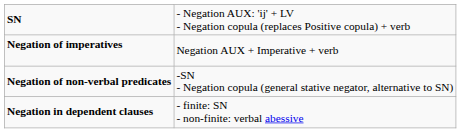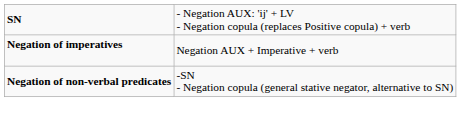 <table class="wikitable">
 <tr>
 <td><strong>SN</strong></td>
 <td>- Negation AUX: 'ij' + LV<br>- Negation copula (replaces Positive copula) + verb</td>
 </tr>
 <tr>
 <td><strong>Negation of imperatives</strong><br><br></td>
 <td>Negation AUX + Imperative + verb</td>
 </tr>
 <tr>
 <td><strong>Negation of non-verbal predicates</strong></td>
 <td>-SN<br>- Negation copula (general stative negator, alternative to SN)</td>
 </tr>
-<tr>
-<td><strong>Negation in dependent clauses</strong></td>
-<td>- finite: SN<br>- non-finite: verbal <a href='#'>abessive</a></td>
-</tr>
 </table>
